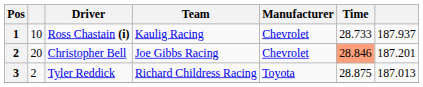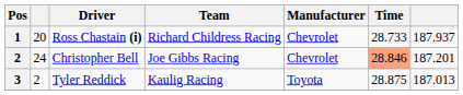 <table class="wikitable" style="font-size:95%">
 <tr>
 <th>Pos</th>
 <th></th>
 <th>Driver</th>
 <th>Team</th>
 <th>Manufacturer</th>
 <th>Time</th>
 <th></th>
 </tr>
 <tr>
 <th>1</th>
-<td>10</td>
+<td>20</td>
 <td><a href='#'>Ross Chastain</a> <strong>(i)</strong></td>
-<td><a href='#'>Kaulig Racing</a></td>
+<td><a href='#'>Richard Childress Racing</a></td>
 <td><a href='#'>Chevrolet</a></td>
 <td>28.733</td>
 <td>187.937</td>
 </tr>
 <tr>
 <th>2</th>
-<td>20</td>
+<td>24</td>
 <td><a href='#'>Christopher Bell</a></td>
 <td><a href='#'>Joe Gibbs Racing</a></td>
 <td><a href='#'>Chevrolet</a></td>
 <td style="background: lightsalmon;">28.846</td>
 <td>187.201</td>
 </tr>
 <tr>
 <th>3</th>
 <td>2</td>
 <td><a href='#'>Tyler Reddick</a></td>
-<td><a href='#'>Richard Childress Racing</a></td>
+<td><a href='#'>Kaulig Racing</a></td>
 <td><a href='#'>Toyota</a></td>
 <td>28.875</td>
 <td>187.013</td>
 </tr>
 <tr>
 </tr>
 </table>
